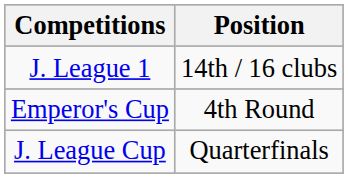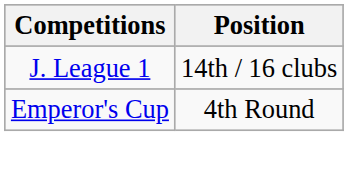 <table class="wikitable" style="text-align:center;">
 <tr>
 <th>Competitions</th>
 <th>Position</th>
 </tr>
 <tr>
 <td><a href='#'>J. League 1</a></td>
 <td>14th / 16 clubs</td>
 </tr>
 <tr>
 <td><a href='#'>Emperor's Cup</a></td>
 <td>4th Round</td>
 </tr>
-<tr>
-<td><a href='#'>J. League Cup</a></td>
-<td>Quarterfinals</td>
-</tr>
 </table>
